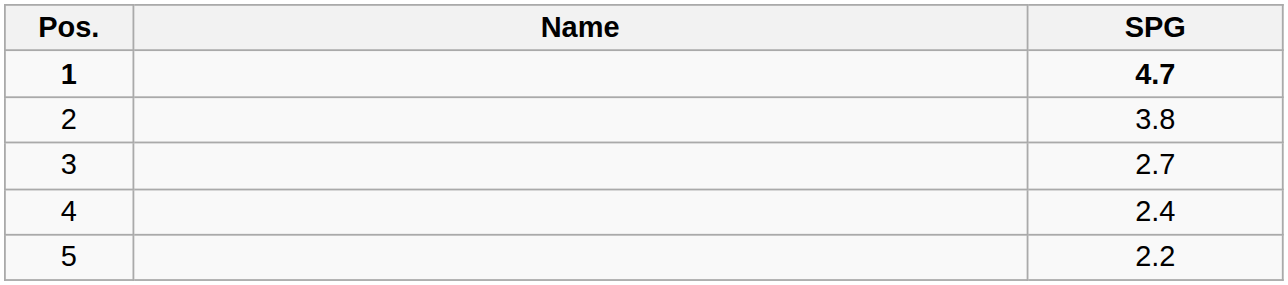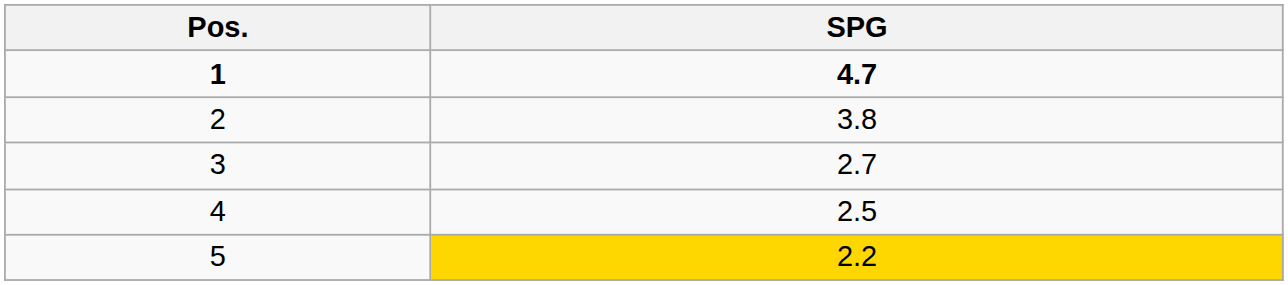 <table class=wikitable width="80%">
 <tr>
 <th width="10%">Pos.</th>
-<th width="70%">Name</th>
 <th width="20%">SPG</th>
 </tr>
 <tr>
 <td align=center><strong>1</strong></td>
-<td><strong></strong></td>
 <td align=center><strong>4.7</strong></td>
 </tr>
 <tr>
 <td align=center>2</td>
-<td></td>
 <td align=center>3.8</td>
 </tr>
 <tr>
 <td align=center>3</td>
-<td></td>
 <td align=center>2.7</td>
 </tr>
 <tr>
 <td align=center>4</td>
-<td></td>
-<td align=center>2.4</td>
+<td align=center>2.5</td>
 </tr>
 <tr>
 <td align=center>5</td>
-<td></td>
-<td align=center>2.2</td>
+<td align=center style="background: gold;">2.2</td>
 </tr>
 </table>
